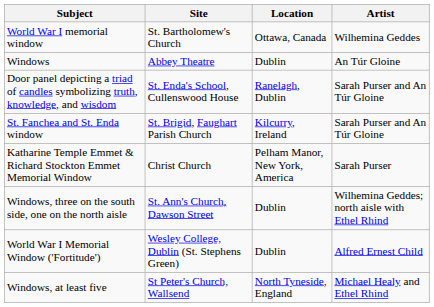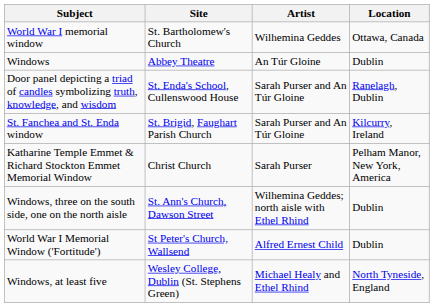 <table class="wikitable" border="1">
 <tr>
 <th>Subject</th>
 <th>Site</th>
+<th>Artist</th>
 <th>Location</th>
-<th>Artist</th>
 </tr>
 <tr>
 <td><a href='#'>World War I</a> memorial window</td>
 <td>St. Bartholomew's Church</td>
+<td>Wilhemina Geddes</td>
 <td>Ottawa, Canada</td>
-<td>Wilhemina Geddes</td>
 </tr>
 <tr>
 <td>Windows</td>
 <td><a href='#'>Abbey Theatre</a></td>
+<td>An Túr Gloine</td>
 <td>Dublin</td>
-<td>An Túr Gloine</td>
 </tr>
 <tr>
 <td>Door panel depicting a <a href='#'>triad</a> of <a href='#'>candles</a> symbolizing <a href='#'>truth</a>, <a href='#'>knowledge</a>, and <a href='#'>wisdom</a></td>
 <td><a href='#'>St. Enda's School</a>, Cullenswood House</td>
+<td>Sarah Purser and An Túr Gloine</td>
 <td><a href='#'>Ranelagh</a>, Dublin</td>
-<td>Sarah Purser and An Túr Gloine</td>
 </tr>
 <tr>
 <td><a href='#'>St. Fanchea and St. Enda</a> window</td>
 <td><a href='#'>St. Brigid</a>, <a href='#'>Faughart</a> Parish Church</td>
+<td>Sarah Purser and An Túr Gloine</td>
 <td><a href='#'>Kilcurry</a>, Ireland</td>
-<td>Sarah Purser and An Túr Gloine</td>
 </tr>
 <tr>
 <td>Katharine Temple Emmet & Richard Stockton Emmet Memorial Window</td>
 <td>Christ Church</td>
+<td>Sarah Purser</td>
 <td>Pelham Manor, New York, America</td>
-<td>Sarah Purser</td>
 </tr>
 <tr>
 <td>Windows, three on the south side, one on the north aisle</td>
 <td><a href='#'>St. Ann's Church, Dawson Street</a></td>
+<td>Wilhemina Geddes; north aisle with <a href='#'>Ethel Rhind</a></td>
 <td>Dublin</td>
-<td>Wilhemina Geddes; north aisle with <a href='#'>Ethel Rhind</a></td>
 </tr>
 <tr>
 <td>World War I Memorial Window ('Fortitude')</td>
-<td><a href='#'>Wesley College, Dublin</a> (St. Stephens Green)</td>
+<td><a href='#'>St Peter's Church, Wallsend</a></td>
+<td><a href='#'>Alfred Ernest Child</a></td>
 <td>Dublin</td>
-<td><a href='#'>Alfred Ernest Child</a></td>
 </tr>
 <tr>
 <td>Windows, at least five</td>
-<td><a href='#'>St Peter's Church, Wallsend</a></td>
+<td><a href='#'>Wesley College, Dublin</a> (St. Stephens Green)</td>
+<td><a href='#'>Michael Healy</a> and <a href='#'>Ethel Rhind</a></td>
 <td><a href='#'>North Tyneside</a>, England</td>
-<td><a href='#'>Michael Healy</a> and <a href='#'>Ethel Rhind</a></td>
 </tr>
 </table>
